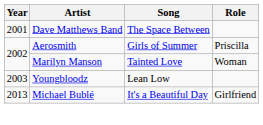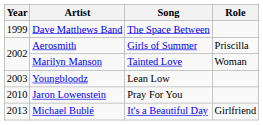 <table class="wikitable sortable">
 <tr>
 <th>Year</th>
 <th>Artist</th>
 <th>Song</th>
 <th>Role</th>
 </tr>
 <tr>
-<td>2001</td>
+<td>1999</td>
 <td><a href='#'>Dave Matthews Band</a></td>
 <td><a href='#'>The Space Between</a></td>
 <td></td>
 </tr>
 <tr>
 <td rowspan=2>2002</td>
 <td><a href='#'>Aerosmith</a></td>
 <td><a href='#'>Girls of Summer</a></td>
 <td>Priscilla</td>
 </tr>
 <tr>
 <td><a href='#'>Marilyn Manson</a></td>
 <td><a href='#'>Tainted Love</a></td>
 <td>Woman</td>
 </tr>
 <tr>
 <td>2003</td>
 <td><a href='#'>Youngbloodz</a></td>
 <td>Lean Low</td>
 <td></td>
 </tr>
 <tr>
+<td>2010</td>
+<td><a href='#'>Jaron Lowenstein</a></td>
+<td>Pray For You</td>
+<td></td>
+</tr>
+<tr>
 <td>2013</td>
 <td><a href='#'>Michael Bublé</a></td>
 <td><a href='#'>It's a Beautiful Day</a></td>
 <td>Girlfriend</td>
 </tr>
 </table>
